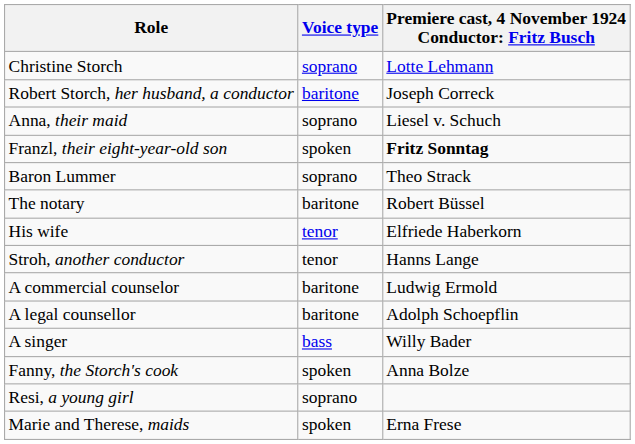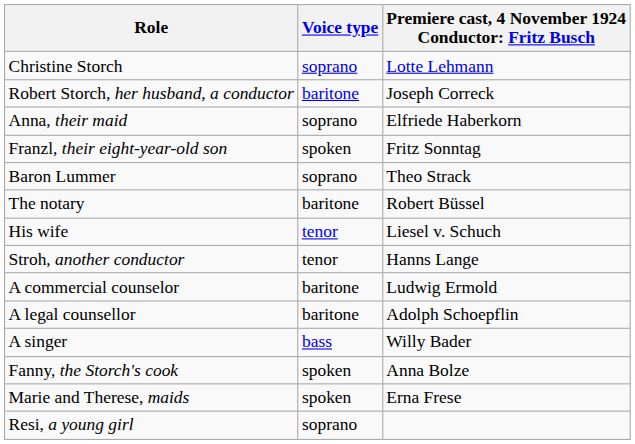 <table class="wikitable">
 <tr>
 <th>Role</th>
 <th><a href='#'>Voice type</a></th>
 <th>Premiere cast, 4 November 1924<br>Conductor: <a href='#'>Fritz Busch</a></th>
 </tr>
 <tr>
 <td>Christine Storch</td>
 <td><a href='#'>soprano</a></td>
 <td><a href='#'>Lotte Lehmann</a></td>
 </tr>
 <tr>
 <td>Robert Storch, <em>her husband, a conductor</em></td>
 <td><a href='#'>baritone</a></td>
 <td>Joseph Correck</td>
 </tr>
 <tr>
 <td>Anna, <em>their maid</em></td>
 <td>soprano</td>
-<td>Liesel v. Schuch</td>
+<td>Elfriede Haberkorn</td>
 </tr>
 <tr>
 <td>Franzl, <em>their eight-year-old son</em></td>
 <td>spoken</td>
-<td><strong>Fritz Sonntag</strong></td>
+<td>Fritz Sonntag</td>
 </tr>
 <tr>
 <td>Baron Lummer</td>
 <td>soprano</td>
 <td>Theo Strack</td>
 </tr>
 <tr>
 <td>The notary</td>
 <td>baritone</td>
 <td>Robert Büssel</td>
 </tr>
 <tr>
 <td>His wife</td>
 <td><a href='#'>tenor</a></td>
-<td>Elfriede Haberkorn</td>
+<td>Liesel v. Schuch</td>
 </tr>
 <tr>
 <td>Stroh, <em>another conductor</em></td>
 <td>tenor</td>
 <td>Hanns Lange</td>
 </tr>
 <tr>
 <td>A commercial counselor</td>
 <td>baritone</td>
 <td>Ludwig Ermold</td>
 </tr>
 <tr>
 <td>A legal counsellor</td>
 <td>baritone</td>
 <td>Adolph Schoepflin</td>
 </tr>
 <tr>
 <td>A singer</td>
 <td><a href='#'>bass</a></td>
 <td>Willy Bader</td>
 </tr>
 <tr>
 <td>Fanny, <em>the Storch's cook</em></td>
 <td>spoken</td>
 <td>Anna Bolze</td>
 </tr>
 <tr>
+<td>Marie and Therese, <em>maids</em></td>
+<td>spoken</td>
+<td>Erna Frese</td>
+</tr>
+<tr>
 <td>Resi, <em>a young girl</em></td>
 <td>soprano</td>
 <td></td>
 </tr>
-<tr>
-<td>Marie and Therese, <em>maids</em></td>
-<td>spoken</td>
-<td>Erna Frese</td>
-</tr>
 </table>
